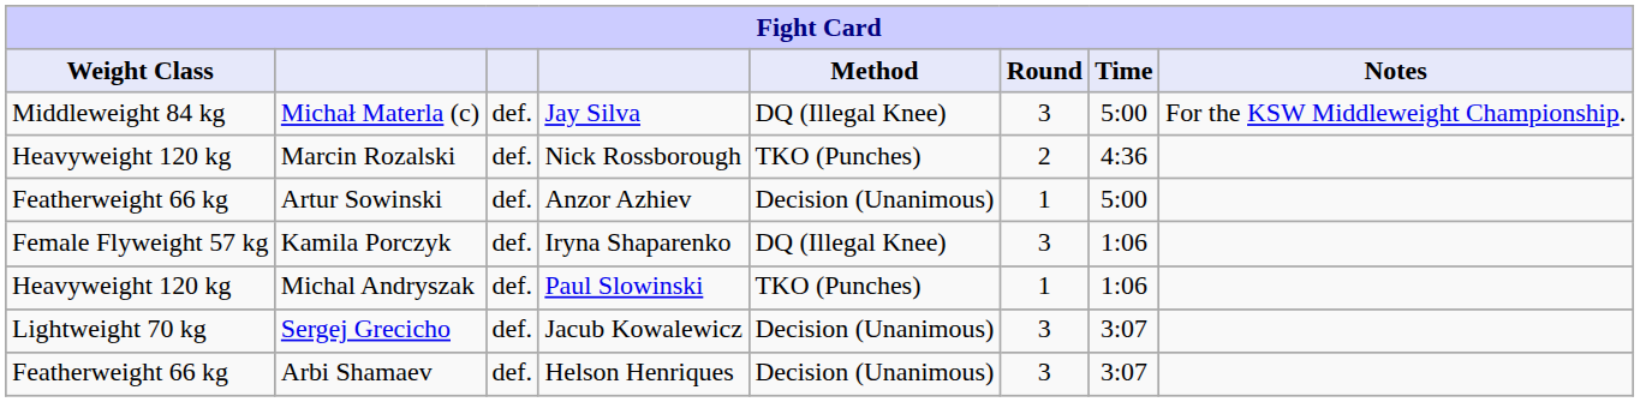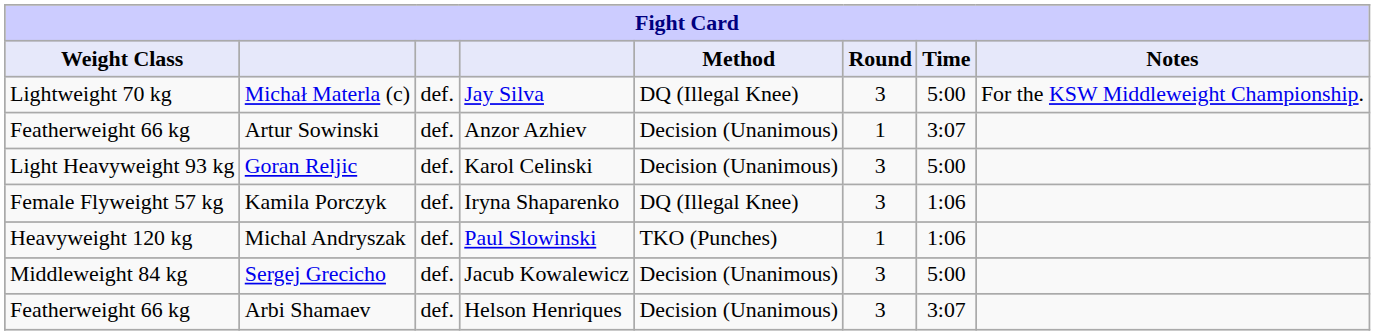 <table class="wikitable" style="font-size: 80%;">
 <tr>
 <th colspan="8" style="background-color: #ccf; color: #000080; text-align: center;"><strong>Fight Card</strong></th>
 </tr>
 <tr>
 <th colspan="1" style="background-color: #E6E8FA; color: #000000; text-align: center;">Weight Class</th>
 <th colspan="1" style="background-color: #E6E8FA; color: #000000; text-align: center;"></th>
 <th colspan="1" style="background-color: #E6E8FA; color: #000000; text-align: center;"></th>
 <th colspan="1" style="background-color: #E6E8FA; color: #000000; text-align: center;"></th>
 <th colspan="1" style="background-color: #E6E8FA; color: #000000; text-align: center;">Method</th>
 <th colspan="1" style="background-color: #E6E8FA; color: #000000; text-align: center;">Round</th>
 <th colspan="1" style="background-color: #E6E8FA; color: #000000; text-align: center;">Time</th>
 <th colspan="1" style="background-color: #E6E8FA; color: #000000; text-align: center;">Notes</th>
 </tr>
 <tr>
-<td>Middleweight 84 kg</td>
+<td>Lightweight 70 kg</td>
 <td> <a href='#'>Michał Materla</a> (c)</td>
 <td>def.</td>
 <td> <a href='#'>Jay Silva</a></td>
 <td>DQ (Illegal Knee)</td>
 <td align=center>3</td>
 <td align=center>5:00</td>
 <td>For the <a href='#'>KSW Middleweight Championship</a>.</td>
 </tr>
 <tr>
-<td>Heavyweight 120 kg</td>
-<td> Marcin Rozalski</td>
-<td>def.</td>
-<td> Nick Rossborough</td>
-<td>TKO (Punches)</td>
-<td align=center>2</td>
-<td align=center>4:36</td>
-<td></td>
-</tr>
-<tr>
 <td>Featherweight 66 kg</td>
 <td> Artur Sowinski</td>
 <td>def.</td>
 <td> Anzor Azhiev</td>
 <td>Decision (Unanimous)</td>
 <td align=center>1</td>
+<td align=center>3:07</td>
+<td></td>
+</tr>
+<tr>
+<td>Light Heavyweight 93 kg</td>
+<td> <a href='#'>Goran Reljic</a></td>
+<td>def.</td>
+<td> Karol Celinski</td>
+<td>Decision (Unanimous)</td>
+<td align=center>3</td>
 <td align=center>5:00</td>
 <td></td>
 </tr>
 <tr>
 <td>Female Flyweight 57 kg</td>
 <td> Kamila Porczyk</td>
 <td>def.</td>
 <td> Iryna Shaparenko</td>
 <td>DQ (Illegal Knee)</td>
 <td align=center>3</td>
 <td align=center>1:06</td>
 <td></td>
 </tr>
 <tr>
 <td>Heavyweight 120 kg</td>
 <td> Michal Andryszak</td>
 <td>def.</td>
 <td> <a href='#'>Paul Slowinski</a></td>
 <td>TKO (Punches)</td>
 <td align=center>1</td>
 <td align=center>1:06</td>
 <td></td>
 </tr>
 <tr>
-<td>Lightweight 70 kg</td>
+<td>Middleweight 84 kg</td>
 <td> <a href='#'>Sergej Grecicho</a></td>
 <td>def.</td>
 <td> Jacub Kowalewicz</td>
 <td>Decision (Unanimous)</td>
 <td align=center>3</td>
-<td align=center>3:07</td>
+<td align=center>5:00</td>
 <td></td>
 </tr>
 <tr>
 <td>Featherweight 66 kg</td>
 <td> Arbi Shamaev</td>
 <td>def.</td>
 <td> Helson Henriques</td>
 <td>Decision (Unanimous)</td>
 <td align=center>3</td>
 <td align=center>3:07</td>
 <td></td>
 </tr>
 </table>
